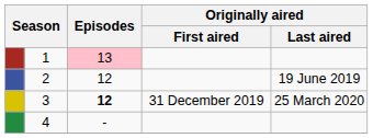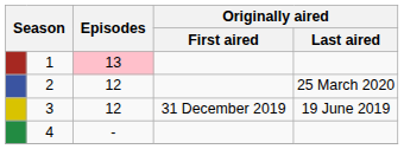 <table class="wikitable" style="text-align: center;">
 <tr>
 <th style="padding: 0 8px;" colspan="2" rowspan="2">Season</th>
 <th style="padding: 0 8px;" rowspan="2">Episodes</th>
 <th colspan="2">Originally aired</th>
 </tr>
 <tr>
 <th>First aired</th>
 <th>Last aired</th>
 </tr>
 <tr>
 <td style="background: #A62821;"></td>
 <td>1</td>
 <td style="background: pink;">13</td>
 <td></td>
 <td></td>
 </tr>
 <tr>
 <td style="background: #3A54A1;"></td>
 <td>2</td>
 <td>12</td>
 <td style="padding: 0 8px;"></td>
-<td>19 June 2019</td>
+<td>25 March 2020</td>
 </tr>
 <tr>
 <td style="background: #D9C300;"></td>
 <td>3</td>
-<td><strong>12</strong></td>
+<td>12</td>
 <td style="padding: 0 8px;">31 December 2019</td>
-<td>25 March 2020</td>
+<td>19 June 2019</td>
 </tr>
 <tr>
 <td style="background: #228B42;"></td>
 <td>4</td>
 <td>-</td>
 <td style="padding: 0 8px;"></td>
 <td></td>
 </tr>
 <tr>
 </tr>
 </table>
